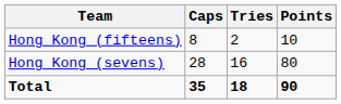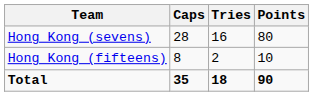 <table class="wikitable">
 <tr>
 <th>Team</th>
 <th>Caps</th>
 <th>Tries</th>
 <th>Points</th>
 </tr>
 <tr>
+<td><a href='#'>Hong Kong (sevens)</a></td>
+<td>28</td>
+<td>16</td>
+<td>80</td>
+</tr>
+<tr>
 <td><a href='#'>Hong Kong (fifteens)</a></td>
 <td>8</td>
 <td>2</td>
 <td>10</td>
-</tr>
-<tr>
-<td><a href='#'>Hong Kong (sevens)</a></td>
-<td>28</td>
-<td>16</td>
-<td>80</td>
 </tr>
 <tr>
 <td><strong>Total</strong></td>
 <td><strong>35</strong></td>
 <td><strong>18</strong></td>
 <td><strong>90</strong></td>
 </tr>
 </table>
